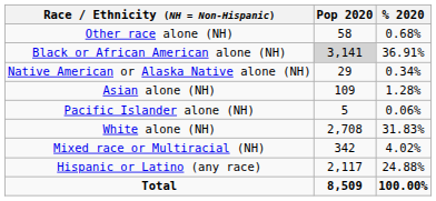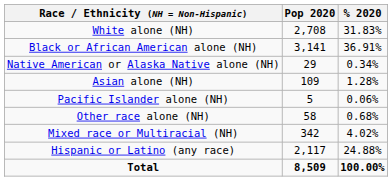 <table class="wikitable" style="text-align:center;">
 <tr>
 <th>Race / Ethnicity <small>(<em>NH = Non-Hispanic</em>)</small></th>
 <th>Pop 2020</th>
 <th>% 2020</th>
 </tr>
 <tr>
-<td><a href='#'>Other race</a> alone (NH)</td>
-<td>58</td>
-<td>0.68%</td>
+<td><a href='#'>White</a> alone (NH)</td>
+<td>2,708</td>
+<td>31.83%</td>
 </tr>
 <tr>
 <td><a href='#'>Black or African American</a> alone (NH)</td>
-<td style="background: lightgrey;">3,141</td>
+<td>3,141</td>
 <td>36.91%</td>
 </tr>
 <tr>
 <td><a href='#'>Native American</a> or <a href='#'>Alaska Native</a> alone (NH)</td>
 <td>29</td>
 <td>0.34%</td>
 </tr>
 <tr>
 <td><a href='#'>Asian</a> alone (NH)</td>
 <td>109</td>
 <td>1.28%</td>
 </tr>
 <tr>
 <td><a href='#'>Pacific Islander</a> alone (NH)</td>
 <td>5</td>
 <td>0.06%</td>
 </tr>
 <tr>
-<td><a href='#'>White</a> alone (NH)</td>
-<td>2,708</td>
-<td>31.83%</td>
+<td><a href='#'>Other race</a> alone (NH)</td>
+<td>58</td>
+<td>0.68%</td>
 </tr>
 <tr>
 <td><a href='#'>Mixed race or Multiracial</a> (NH)</td>
 <td>342</td>
 <td>4.02%</td>
 </tr>
 <tr>
 <td><a href='#'>Hispanic or Latino</a> (any race)</td>
 <td>2,117</td>
 <td>24.88%</td>
 </tr>
 <tr>
 <td><strong>Total</strong></td>
 <td><strong>8,509</strong></td>
 <td><strong>100.00%</strong></td>
 </tr>
 </table>
